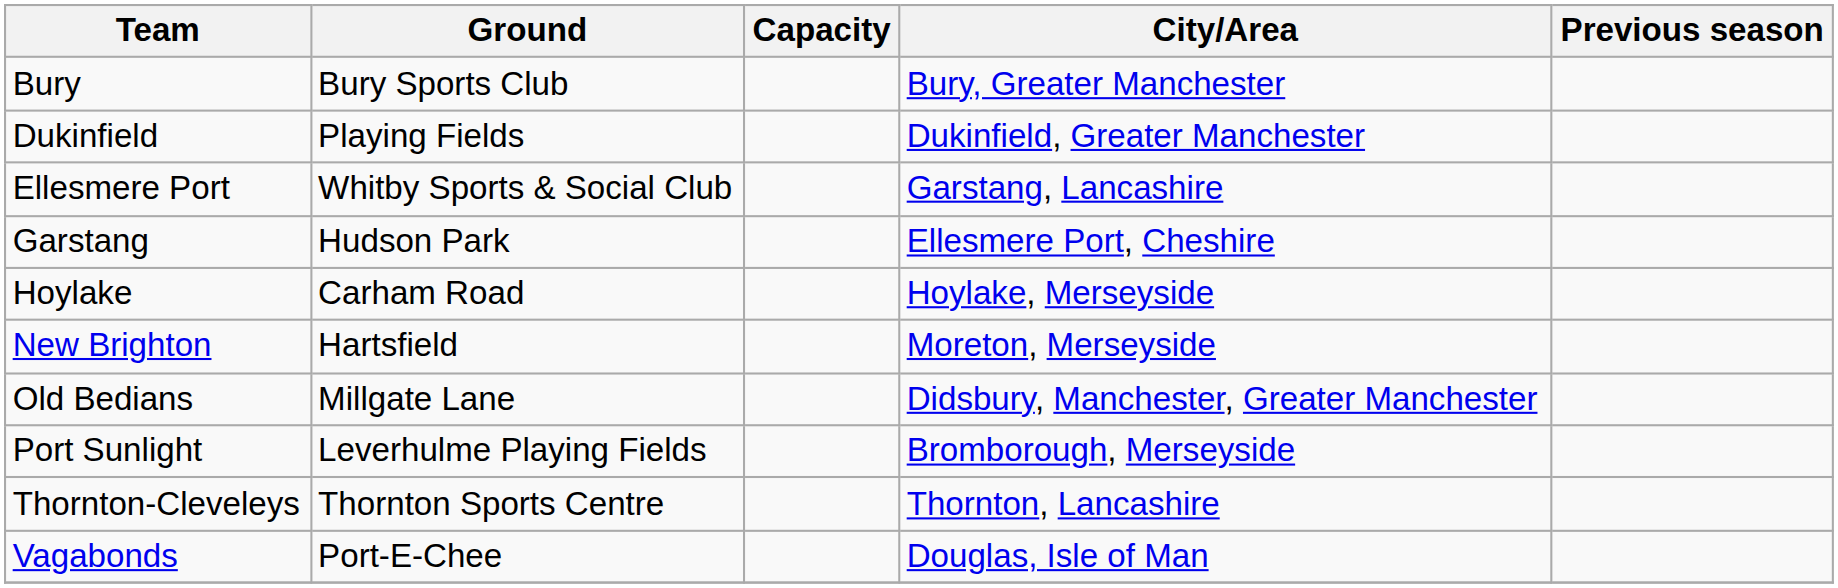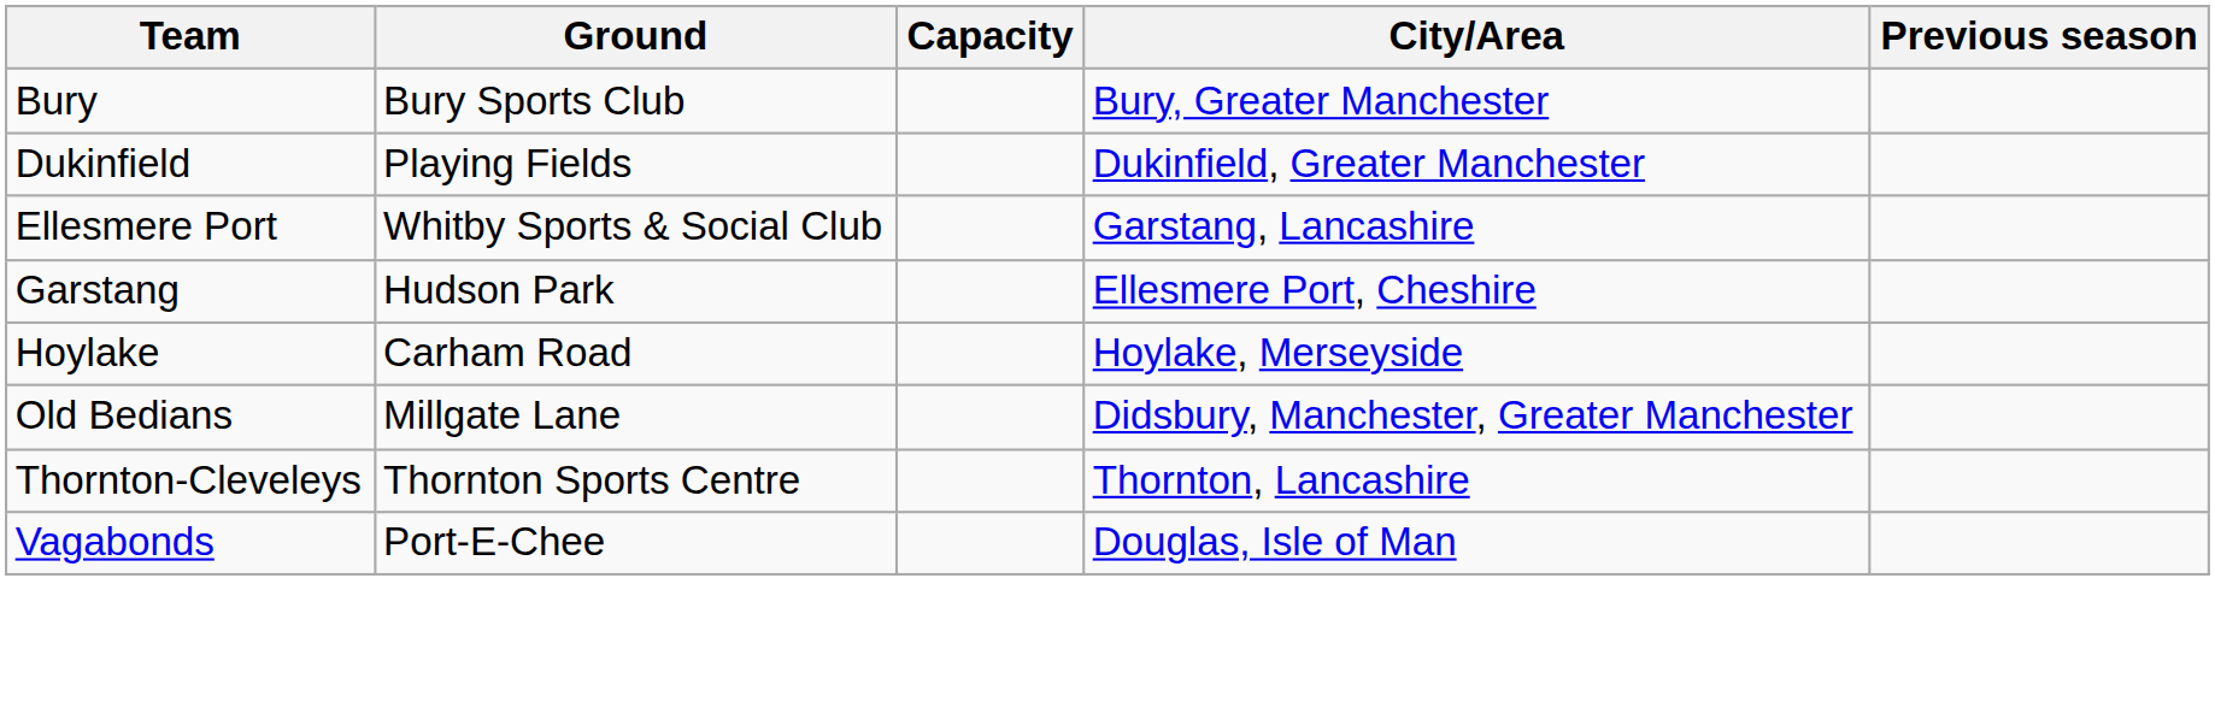 <table class="wikitable sortable" width=100%>
 <tr>
 <th>Team</th>
 <th>Ground</th>
 <th>Capacity</th>
 <th>City/Area</th>
 <th>Previous season</th>
 </tr>
 <tr>
 <td>Bury</td>
 <td>Bury Sports Club</td>
 <td></td>
 <td><a href='#'>Bury, Greater Manchester</a></td>
 <td></td>
 </tr>
 <tr>
 <td>Dukinfield</td>
 <td>Playing Fields</td>
 <td></td>
 <td><a href='#'>Dukinfield</a>, <a href='#'>Greater Manchester</a></td>
 <td></td>
 </tr>
 <tr>
 <td>Ellesmere Port</td>
 <td>Whitby Sports & Social Club</td>
 <td></td>
 <td><a href='#'>Garstang</a>, <a href='#'>Lancashire</a></td>
 <td></td>
 </tr>
 <tr>
 <td>Garstang</td>
 <td>Hudson Park</td>
 <td></td>
 <td><a href='#'>Ellesmere Port</a>, <a href='#'>Cheshire</a></td>
 <td></td>
 </tr>
 <tr>
 <td>Hoylake</td>
 <td>Carham Road</td>
 <td></td>
 <td><a href='#'>Hoylake</a>, <a href='#'>Merseyside</a></td>
 <td></td>
 </tr>
 <tr>
-<td><a href='#'>New Brighton</a></td>
-<td>Hartsfield</td>
-<td></td>
-<td><a href='#'>Moreton</a>, <a href='#'>Merseyside</a></td>
-<td></td>
-</tr>
-<tr>
 <td>Old Bedians</td>
 <td>Millgate Lane</td>
 <td></td>
 <td><a href='#'>Didsbury</a>, <a href='#'>Manchester</a>, <a href='#'>Greater Manchester</a></td>
-<td></td>
-</tr>
-<tr>
-<td>Port Sunlight</td>
-<td>Leverhulme Playing Fields</td>
-<td></td>
-<td><a href='#'>Bromborough</a>, <a href='#'>Merseyside</a></td>
 <td></td>
 </tr>
 <tr>
 <td>Thornton-Cleveleys</td>
 <td>Thornton Sports Centre</td>
 <td></td>
 <td><a href='#'>Thornton</a>, <a href='#'>Lancashire</a></td>
 <td></td>
 </tr>
 <tr>
 <td><a href='#'>Vagabonds</a></td>
 <td>Port-E-Chee</td>
 <td></td>
 <td><a href='#'>Douglas, Isle of Man</a></td>
 <td></td>
 </tr>
 <tr>
 </tr>
 </table>
